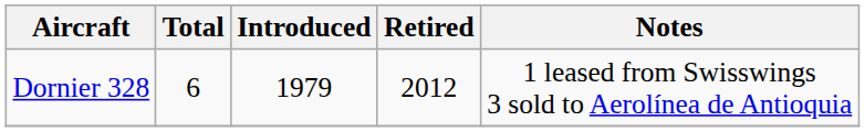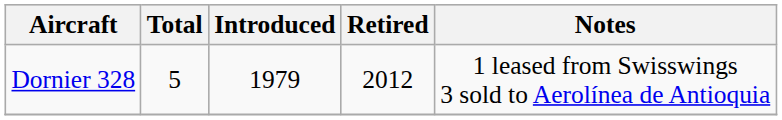 <table class="wikitable" style="margin:0.5em auto; text-align:center">
 <tr>
 <th>Aircraft</th>
 <th>Total</th>
 <th>Introduced</th>
 <th>Retired</th>
 <th>Notes</th>
 </tr>
 <tr>
 <td><a href='#'>Dornier 328</a></td>
-<td>6</td>
+<td>5</td>
 <td>1979</td>
 <td>2012</td>
 <td>1 leased from Swisswings <br> 3 sold to <a href='#'>Aerolínea de Antioquia</a></td>
 </tr>
 <tr>
 </tr>
 </table>
